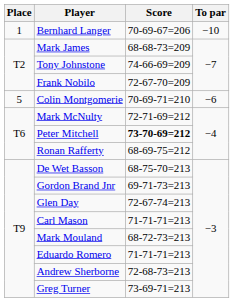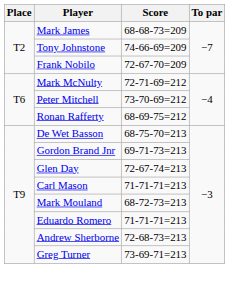 <table class="wikitable">
 <tr>
 <th>Place</th>
 <th>Player</th>
 <th>Score</th>
 <th>To par</th>
-</tr>
-<tr>
-<td align=center>1</td>
-<td> <a href='#'>Bernhard Langer</a></td>
-<td align=center>70-69-67=206</td>
-<td align=center>−10</td>
 </tr>
 <tr>
 <td rowspan="3" align=center>T2</td>
 <td> <a href='#'>Mark James</a></td>
 <td align=center>68-68-73=209</td>
 <td rowspan="3" align=center>−7</td>
 </tr>
 <tr>
 <td> <a href='#'>Tony Johnstone</a></td>
 <td align=center>74-66-69=209</td>
 </tr>
 <tr>
 <td> <a href='#'>Frank Nobilo</a></td>
 <td align=center>72-67-70=209</td>
 </tr>
 <tr>
-<td align=center>5</td>
-<td> <a href='#'>Colin Montgomerie</a></td>
-<td align=center>70-69-71=210</td>
-<td align=center>−6</td>
-</tr>
-<tr>
 <td rowspan="3" align=center>T6</td>
 <td> <a href='#'>Mark McNulty</a></td>
 <td align=center>72-71-69=212</td>
 <td rowspan="3" align=center>−4</td>
 </tr>
 <tr>
 <td> <a href='#'>Peter Mitchell</a></td>
-<td align=center><strong>73-70-69=212</strong></td>
+<td align=center>73-70-69=212</td>
 </tr>
 <tr>
 <td> <a href='#'>Ronan Rafferty</a></td>
 <td align=center>68-69-75=212</td>
 </tr>
 <tr>
 <td rowspan="8" align=center>T9</td>
 <td> <a href='#'>De Wet Basson</a></td>
 <td align=center>68-75-70=213</td>
 <td rowspan="8" align=center>−3</td>
 </tr>
 <tr>
 <td> <a href='#'>Gordon Brand Jnr</a></td>
 <td align=center>69-71-73=213</td>
 </tr>
 <tr>
 <td> <a href='#'>Glen Day</a></td>
 <td align=center>72-67-74=213</td>
 </tr>
 <tr>
 <td> <a href='#'>Carl Mason</a></td>
 <td align=center>71-71-71=213</td>
 </tr>
 <tr>
 <td> <a href='#'>Mark Mouland</a></td>
 <td align=center>68-72-73=213</td>
 </tr>
 <tr>
 <td> <a href='#'>Eduardo Romero</a></td>
 <td align=center>71-71-71=213</td>
 </tr>
 <tr>
 <td> <a href='#'>Andrew Sherborne</a></td>
 <td align=center>72-68-73=213</td>
 </tr>
 <tr>
 <td> <a href='#'>Greg Turner</a></td>
 <td align=center>73-69-71=213</td>
 </tr>
 </table>
